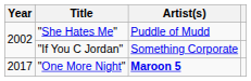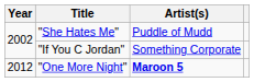 <table class="wikitable sortable">
 <tr>
 <th>Year</th>
 <th>Title</th>
 <th>Artist(s)</th>
 <th class="unsortable"></th>
 </tr>
 <tr>
 <td rowspan="2">2002</td>
 <td>"<a href='#'>She Hates Me</a>"</td>
 <td><a href='#'>Puddle of Mudd</a></td>
 <td></td>
 </tr>
 <tr>
 <td>"If You C Jordan"</td>
 <td><a href='#'>Something Corporate</a></td>
 <td></td>
 </tr>
 <tr>
-<td>2017</td>
+<td>2012</td>
 <td>"<a href='#'>One More Night</a>"</td>
 <td><strong><a href='#'>Maroon 5</a></strong></td>
 <td></td>
 </tr>
 </table>
